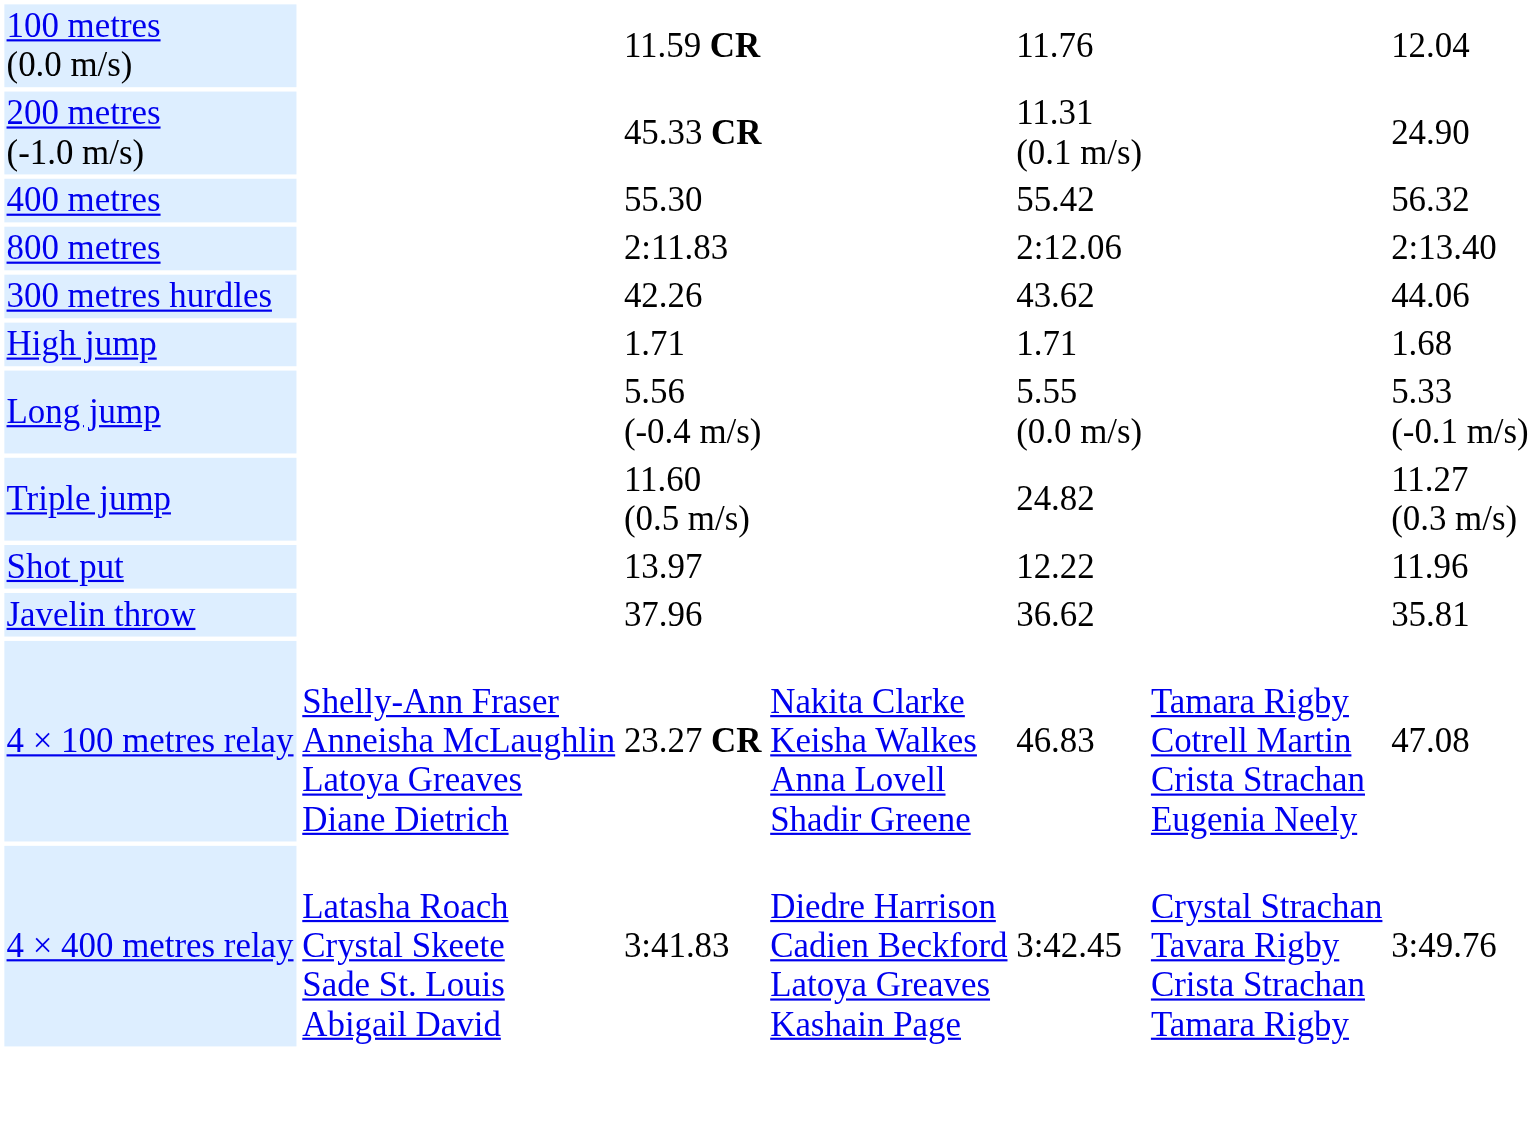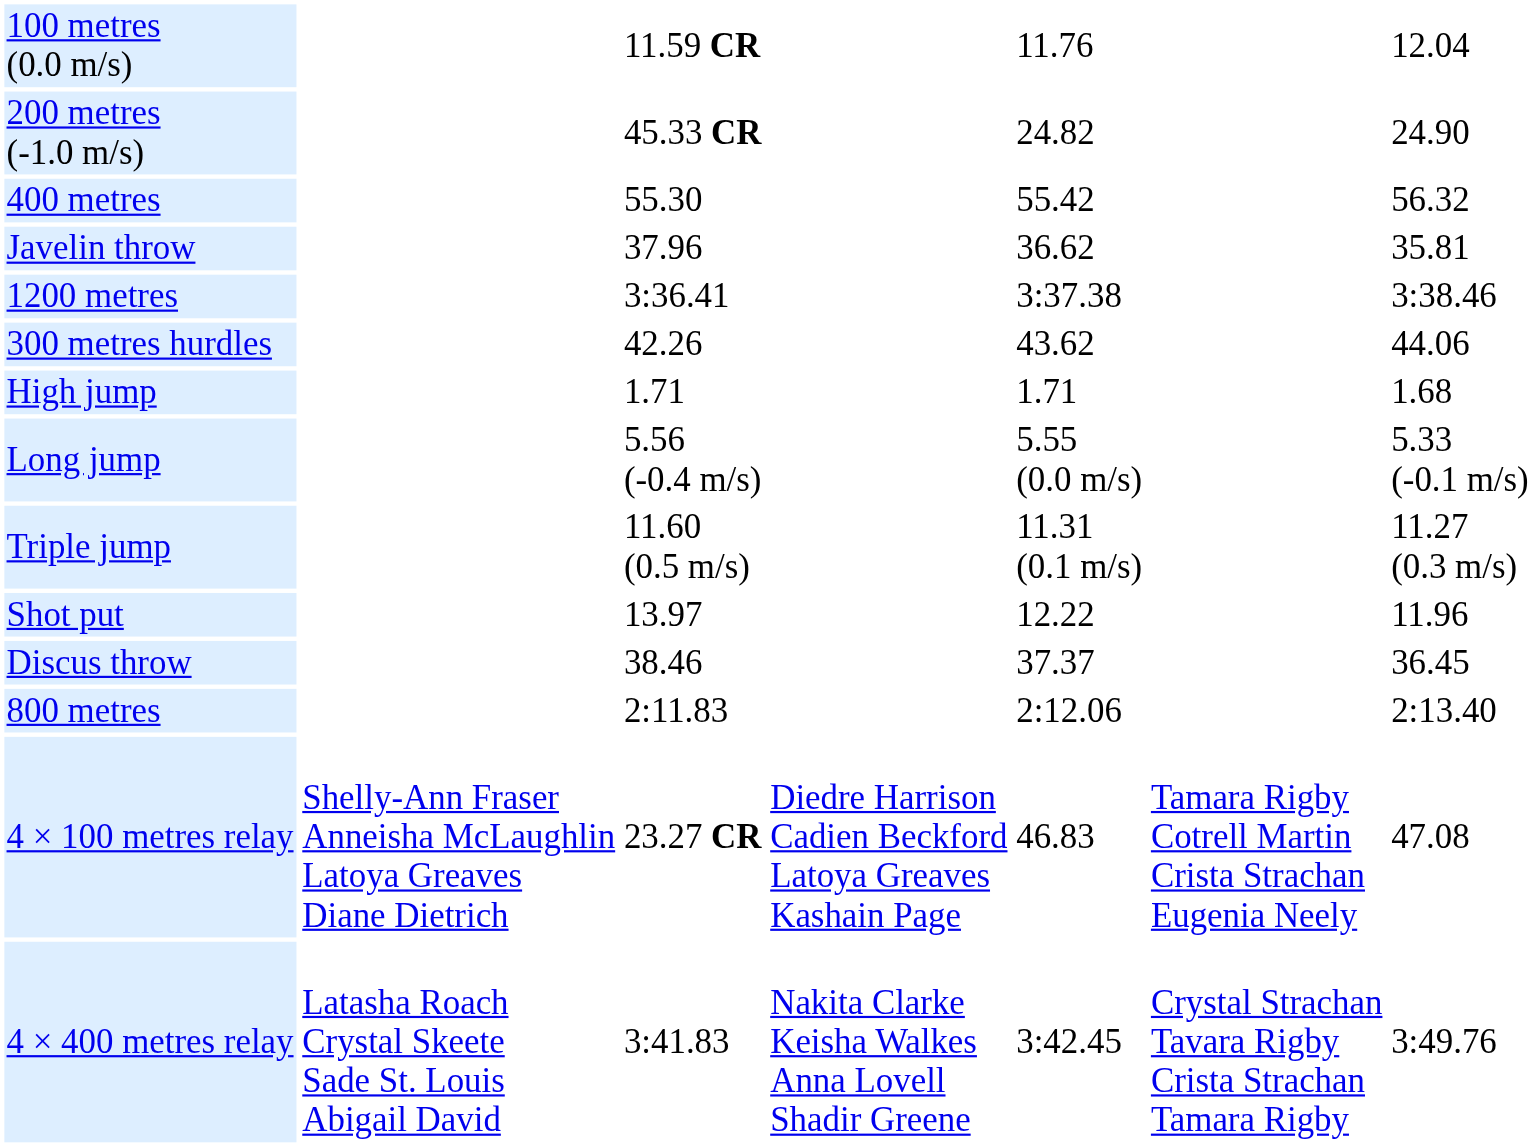 <table>
 <tr>
 <td bgcolor = DDEEFF><a href='#'>100 metres</a> <br> (0.0 m/s)</td>
 <td></td>
 <td>11.59 <strong>CR</strong></td>
 <td></td>
 <td>11.76</td>
 <td></td>
 <td>12.04</td>
 </tr>
 <tr>
 <td bgcolor = DDEEFF><a href='#'>200 metres</a> <br> (-1.0 m/s)</td>
 <td></td>
 <td>45.33 <strong>CR</strong></td>
 <td></td>
-<td>11.31 <br> (0.1 m/s)</td>
+<td>24.82</td>
 <td></td>
 <td>24.90</td>
 </tr>
 <tr>
 <td bgcolor = DDEEFF><a href='#'>400 metres</a></td>
 <td></td>
 <td>55.30</td>
 <td></td>
 <td>55.42</td>
 <td></td>
 <td>56.32</td>
 </tr>
 <tr>
-<td bgcolor = DDEEFF><a href='#'>800 metres</a></td>
+<td bgcolor = DDEEFF><a href='#'>Javelin throw</a></td>
 <td></td>
-<td>2:11.83</td>
+<td>37.96</td>
 <td></td>
-<td>2:12.06</td>
+<td>36.62</td>
 <td></td>
-<td>2:13.40</td>
+<td>35.81</td>
+</tr>
+<tr>
+<td bgcolor = DDEEFF><a href='#'>1200 metres</a></td>
+<td></td>
+<td>3:36.41</td>
+<td></td>
+<td>3:37.38</td>
+<td></td>
+<td>3:38.46</td>
 </tr>
 <tr>
 <td bgcolor = DDEEFF><a href='#'>300 metres hurdles</a></td>
 <td></td>
 <td>42.26</td>
 <td></td>
 <td>43.62</td>
 <td></td>
 <td>44.06</td>
 </tr>
 <tr>
 <td bgcolor = DDEEFF><a href='#'>High jump</a></td>
 <td></td>
 <td>1.71</td>
 <td></td>
 <td>1.71</td>
 <td></td>
 <td>1.68</td>
 </tr>
 <tr>
 <td bgcolor = DDEEFF><a href='#'>Long jump</a></td>
 <td></td>
 <td>5.56 <br> (-0.4 m/s)</td>
 <td></td>
 <td>5.55 <br> (0.0 m/s)</td>
 <td></td>
 <td>5.33 <br> (-0.1 m/s)</td>
 </tr>
 <tr>
 <td bgcolor = DDEEFF><a href='#'>Triple jump</a></td>
 <td></td>
 <td>11.60 <br> (0.5 m/s)</td>
 <td></td>
-<td>24.82</td>
+<td>11.31 <br> (0.1 m/s)</td>
 <td></td>
 <td>11.27 <br> (0.3 m/s)</td>
 </tr>
 <tr>
 <td bgcolor = DDEEFF><a href='#'>Shot put</a></td>
 <td></td>
 <td>13.97</td>
 <td></td>
 <td>12.22</td>
 <td></td>
 <td>11.96</td>
 </tr>
 <tr>
-<td bgcolor = DDEEFF><a href='#'>Javelin throw</a></td>
+<td bgcolor = DDEEFF><a href='#'>Discus throw</a></td>
 <td></td>
-<td>37.96</td>
+<td>38.46</td>
 <td></td>
-<td>36.62</td>
+<td>37.37</td>
 <td></td>
-<td>35.81</td>
+<td>36.45</td>
+</tr>
+<tr>
+<td bgcolor = DDEEFF><a href='#'>800 metres</a></td>
+<td></td>
+<td>2:11.83</td>
+<td></td>
+<td>2:12.06</td>
+<td></td>
+<td>2:13.40</td>
 </tr>
 <tr>
 <td bgcolor = DDEEFF><a href='#'>4 × 100 metres relay</a></td>
 <td> <br><a href='#'>Shelly-Ann Fraser</a> <br><a href='#'>Anneisha McLaughlin</a> <br><a href='#'>Latoya Greaves</a> <br><a href='#'>Diane Dietrich</a></td>
 <td>23.27 <strong>CR</strong></td>
-<td> <br><a href='#'>Nakita Clarke</a> <br><a href='#'>Keisha Walkes</a> <br><a href='#'>Anna Lovell</a> <br><a href='#'>Shadir Greene</a></td>
+<td> <br><a href='#'>Diedre Harrison</a> <br><a href='#'>Cadien Beckford</a> <br><a href='#'>Latoya Greaves</a> <br><a href='#'>Kashain Page</a></td>
 <td>46.83</td>
 <td> <br><a href='#'>Tamara Rigby</a> <br><a href='#'>Cotrell Martin</a> <br><a href='#'>Crista Strachan</a> <br><a href='#'>Eugenia Neely</a></td>
 <td>47.08</td>
 </tr>
 <tr>
 <td bgcolor = DDEEFF><a href='#'>4 × 400 metres relay</a></td>
 <td> <br><a href='#'>Latasha Roach</a> <br><a href='#'>Crystal Skeete</a> <br><a href='#'>Sade St. Louis</a> <br><a href='#'>Abigail David</a></td>
 <td>3:41.83</td>
-<td> <br><a href='#'>Diedre Harrison</a> <br><a href='#'>Cadien Beckford</a> <br><a href='#'>Latoya Greaves</a> <br><a href='#'>Kashain Page</a></td>
+<td> <br><a href='#'>Nakita Clarke</a> <br><a href='#'>Keisha Walkes</a> <br><a href='#'>Anna Lovell</a> <br><a href='#'>Shadir Greene</a></td>
 <td>3:42.45</td>
 <td> <br><a href='#'>Crystal Strachan</a> <br><a href='#'>Tavara Rigby</a> <br><a href='#'>Crista Strachan</a> <br><a href='#'>Tamara Rigby</a></td>
 <td>3:49.76</td>
 </tr>
 </table>
